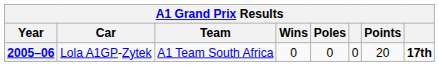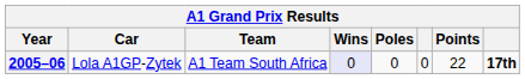 <table class="wikitable" style="text-align:center; font-size:85%">
 <tr>
 <th colspan=8><a href='#'>A1 Grand Prix</a> Results</th>
 </tr>
 <tr>
 <th>Year</th>
 <th>Car</th>
 <th>Team</th>
 <th>Wins</th>
 <th>Poles</th>
 <th></th>
 <th>Points</th>
 <th></th>
 </tr>
 <tr>
 <th><a href='#'>2005–06</a></th>
 <td><a href='#'>Lola A1GP</a>-<a href='#'>Zytek</a></td>
 <td align=left> <a href='#'>A1 Team South Africa</a></td>
+<td style="background: lavender;">0</td>
 <td>0</td>
 <td>0</td>
-<td>0</td>
-<td>20</td>
+<td>22</td>
 <td><strong>17th</strong></td>
 </tr>
 </table>
